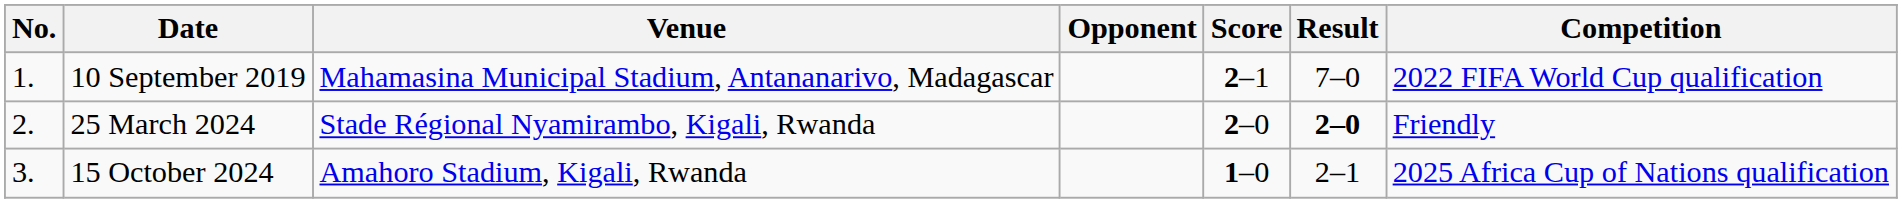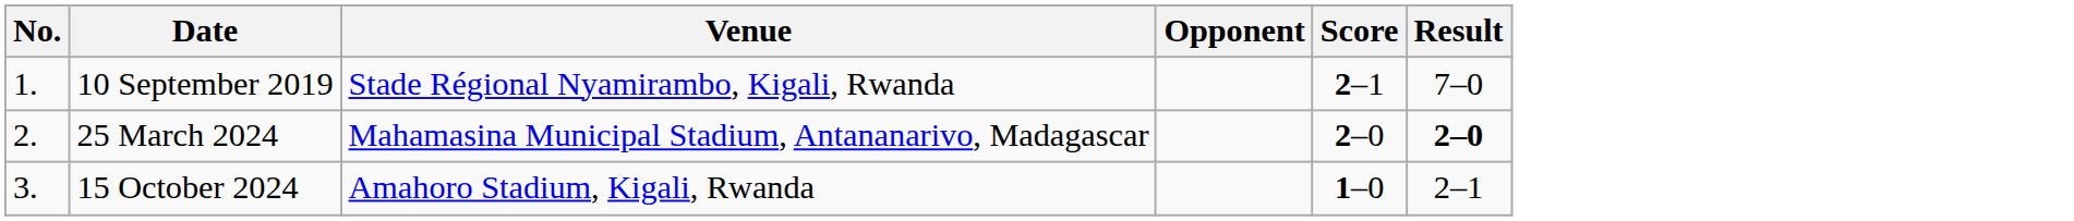 <table class="wikitable" style="font-size:100%;">
 <tr>
 <th>No.</th>
 <th>Date</th>
 <th>Venue</th>
 <th>Opponent</th>
 <th>Score</th>
 <th>Result</th>
-<th>Competition</th>
 </tr>
 <tr>
 <td>1.</td>
 <td>10 September 2019</td>
-<td><a href='#'>Mahamasina Municipal Stadium</a>, <a href='#'>Antananarivo</a>, Madagascar</td>
+<td><a href='#'>Stade Régional Nyamirambo</a>, <a href='#'>Kigali</a>, Rwanda</td>
 <td></td>
 <td align=center><strong>2</strong>–1</td>
 <td align=center>7–0</td>
-<td><a href='#'>2022 FIFA World Cup qualification</a></td>
 </tr>
 <tr>
 <td>2.</td>
 <td>25 March 2024</td>
-<td><a href='#'>Stade Régional Nyamirambo</a>, <a href='#'>Kigali</a>, Rwanda</td>
+<td><a href='#'>Mahamasina Municipal Stadium</a>, <a href='#'>Antananarivo</a>, Madagascar</td>
 <td></td>
 <td align=center><strong>2</strong>–0</td>
 <td align=center><strong>2–0</strong></td>
-<td><a href='#'>Friendly</a></td>
 </tr>
 <tr>
 <td>3.</td>
 <td>15 October 2024</td>
 <td><a href='#'>Amahoro Stadium</a>, <a href='#'>Kigali</a>, Rwanda</td>
 <td></td>
 <td align=center><strong>1</strong>–0</td>
 <td align=center>2–1</td>
-<td><a href='#'>2025 Africa Cup of Nations qualification</a></td>
 </tr>
 </table>
